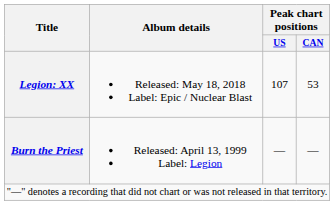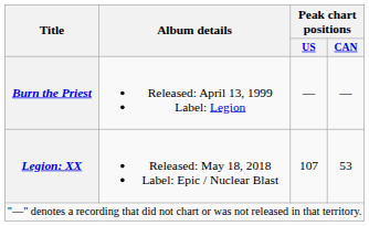 <table class="wikitable plainrowheaders" style="text-align:center;">
 <tr>
 <th rowspan="2">Title</th>
 <th rowspan="2">Album details</th>
 <th colspan="2">Peak chart positions</th>
 </tr>
 <tr>
 <th style="width:3em;font-size:85%"><a href='#'>US</a><br></th>
 <th style="width:3em;font-size:85%"><a href='#'>CAN</a><br></th>
 </tr>
 <tr>
+<th scope="row"><em><a href='#'>Burn the Priest</a></em></th>
+<td><br><ul><li>Released: April 13, 1999</li><li>Label: <a href='#'>Legion</a></li></ul></td>
+<td>—</td>
+<td>—</td>
+</tr>
+<tr>
 <th scope="row"><em><a href='#'>Legion: XX</a></em></th>
 <td><br><ul><li>Released: May 18, 2018</li><li>Label: Epic / Nuclear Blast</li></ul></td>
 <td>107</td>
 <td>53</td>
 </tr>
 <tr>
-<th scope="row"><em><a href='#'>Burn the Priest</a></em></th>
-<td><br><ul><li>Released: April 13, 1999</li><li>Label: <a href='#'>Legion</a></li></ul></td>
-<td>—</td>
-<td>—</td>
-</tr>
-<tr>
 <td align="center" colspan="4" style="font-size:90%">"—" denotes a recording that did not chart or was not released in that territory.</td>
 </tr>
 </table>
